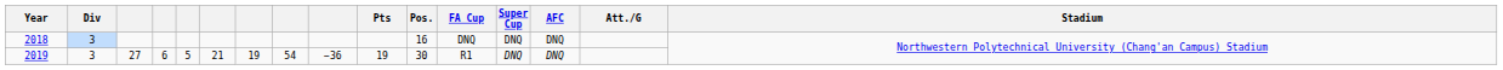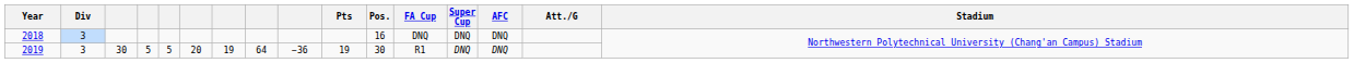 <table class="wikitable sortable" width=100% style=text-align:Center>
 <tr>
 <th>Year</th>
 <th>Div</th>
 <th></th>
 <th></th>
 <th></th>
 <th></th>
 <th></th>
 <th></th>
 <th></th>
 <th>Pts</th>
 <th width=2%>Pos.</th>
 <th width=4%><a href='#'>FA Cup</a></th>
 <th width=2%><a href='#'>Super Cup</a></th>
 <th><a href='#'>AFC</a></th>
 <th>Att./G</th>
 <th>Stadium</th>
 </tr>
 <tr>
 <td><a href='#'>2018</a></td>
 <td bgcolor="#c1ddfd">3</td>
 <td></td>
 <td></td>
 <td></td>
 <td></td>
 <td></td>
 <td></td>
 <td></td>
 <td></td>
 <td>16</td>
 <td>DNQ</td>
 <td>DNQ</td>
 <td>DNQ</td>
 <td></td>
 <td rowspan="2"><a href='#'>Northwestern Polytechnical University (Chang'an Campus) Stadium</a></td>
 </tr>
 <tr>
 <td><a href='#'>2019</a></td>
 <td>3</td>
-<td>27</td>
-<td>6</td>
+<td>30</td>
 <td>5</td>
-<td>21</td>
+<td>5</td>
+<td>20</td>
 <td>19</td>
-<td>54</td>
+<td>64</td>
 <td>−36</td>
 <td>19</td>
 <td>30</td>
 <td>R1</td>
 <td><em>DNQ</em></td>
 <td><em>DNQ</em></td>
 <td></td>
 </tr>
 </table>
